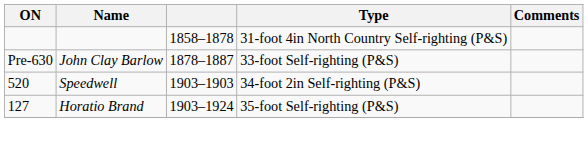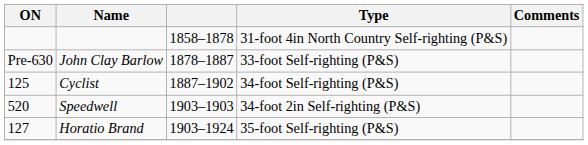 <table class="wikitable">
 <tr>
 <th>ON</th>
 <th>Name</th>
 <th></th>
 <th>Type</th>
 <th>Comments</th>
 </tr>
 <tr>
 <td></td>
 <td></td>
 <td>1858–1878</td>
 <td>31-foot 4in North Country Self-righting (P&S)</td>
 <td></td>
 </tr>
 <tr>
 <td>Pre-630</td>
 <td><em>John Clay Barlow</em></td>
 <td>1878–1887</td>
 <td>33-foot Self-righting (P&S)</td>
 <td></td>
 </tr>
 <tr>
+<td>125</td>
+<td><em>Cyclist</em></td>
+<td>1887–1902</td>
+<td>34-foot Self-righting (P&S)</td>
+<td></td>
+</tr>
+<tr>
 <td>520</td>
 <td><em>Speedwell</em></td>
 <td>1903–1903</td>
 <td>34-foot 2in Self-righting (P&S)</td>
 <td></td>
 </tr>
 <tr>
 <td>127</td>
 <td><em>Horatio Brand</em></td>
 <td>1903–1924</td>
 <td>35-foot Self-righting (P&S)</td>
 <td></td>
 </tr>
 <tr>
 </tr>
 </table>
